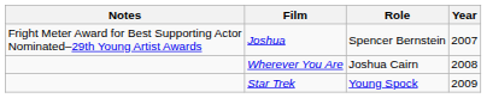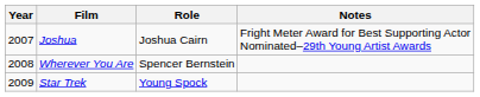 <table class="wikitable" style="font-size:90%">
 <tr style="text-align:center;">
-<th>Notes</th>
+<th>Year</th>
 <th>Film</th>
 <th>Role</th>
-<th>Year</th>
+<th>Notes</th>
 </tr>
 <tr>
+<td>2007</td>
+<td><em><a href='#'>Joshua</a></em></td>
+<td>Joshua Cairn</td>
 <td>Fright Meter Award for Best Supporting Actor<br>Nominated–<a href='#'>29th Young Artist Awards</a></td>
-<td><em><a href='#'>Joshua</a></em></td>
-<td>Spencer Bernstein</td>
-<td>2007</td>
 </tr>
 <tr>
+<td>2008</td>
+<td><em><a href='#'>Wherever You Are</a></em></td>
+<td>Spencer Bernstein</td>
 <td></td>
-<td><em><a href='#'>Wherever You Are</a></em></td>
-<td>Joshua Cairn</td>
-<td>2008</td>
 </tr>
 <tr>
-<td></td>
+<td>2009</td>
 <td><em><a href='#'>Star Trek</a></em></td>
 <td><a href='#'>Young Spock</a></td>
-<td>2009</td>
+<td></td>
 </tr>
 </table>
